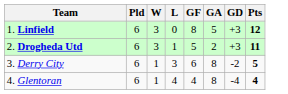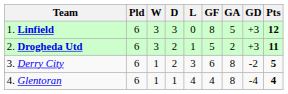 <table class="wikitable" style="text-align: center;">
 <tr>
 <th width="175">Team</th>
 <th width="20">Pld</th>
 <th width="20">W</th>
+<th width="20">D</th>
 <th width="20">L</th>
 <th width="20">GF</th>
 <th width="20">GA</th>
 <th width="20">GD</th>
 <th width="20">Pts</th>
 </tr>
 <tr style="background: #ccffcc;">
 <td style="text-align:left;">1.   <strong><a href='#'>Linfield</a></strong></td>
 <td>6</td>
+<td>3</td>
 <td>3</td>
 <td>0</td>
 <td>8</td>
 <td>5</td>
 <td>+3</td>
 <td><strong>12</strong></td>
 </tr>
 <tr style="background: #ccffcc;">
 <td style="text-align:left;">2.  <strong><a href='#'>Drogheda Utd</a></strong></td>
 <td>6</td>
 <td>3</td>
+<td>2</td>
 <td>1</td>
 <td>5</td>
 <td>2</td>
 <td>+3</td>
 <td><strong>11</strong></td>
 </tr>
 <tr>
 <td style="text-align:left;">3.  <em><a href='#'>Derry City</a></em></td>
 <td>6</td>
 <td>1</td>
+<td>2</td>
 <td>3</td>
 <td>6</td>
 <td>8</td>
 <td>-2</td>
 <td><strong>5</strong></td>
 </tr>
 <tr>
 <td style="text-align:left;">4.  <em><a href='#'>Glentoran</a></em></td>
 <td>6</td>
 <td>1</td>
+<td>1</td>
 <td>4</td>
 <td>4</td>
 <td>8</td>
 <td>-4</td>
 <td><strong>4</strong></td>
 </tr>
 </table>
